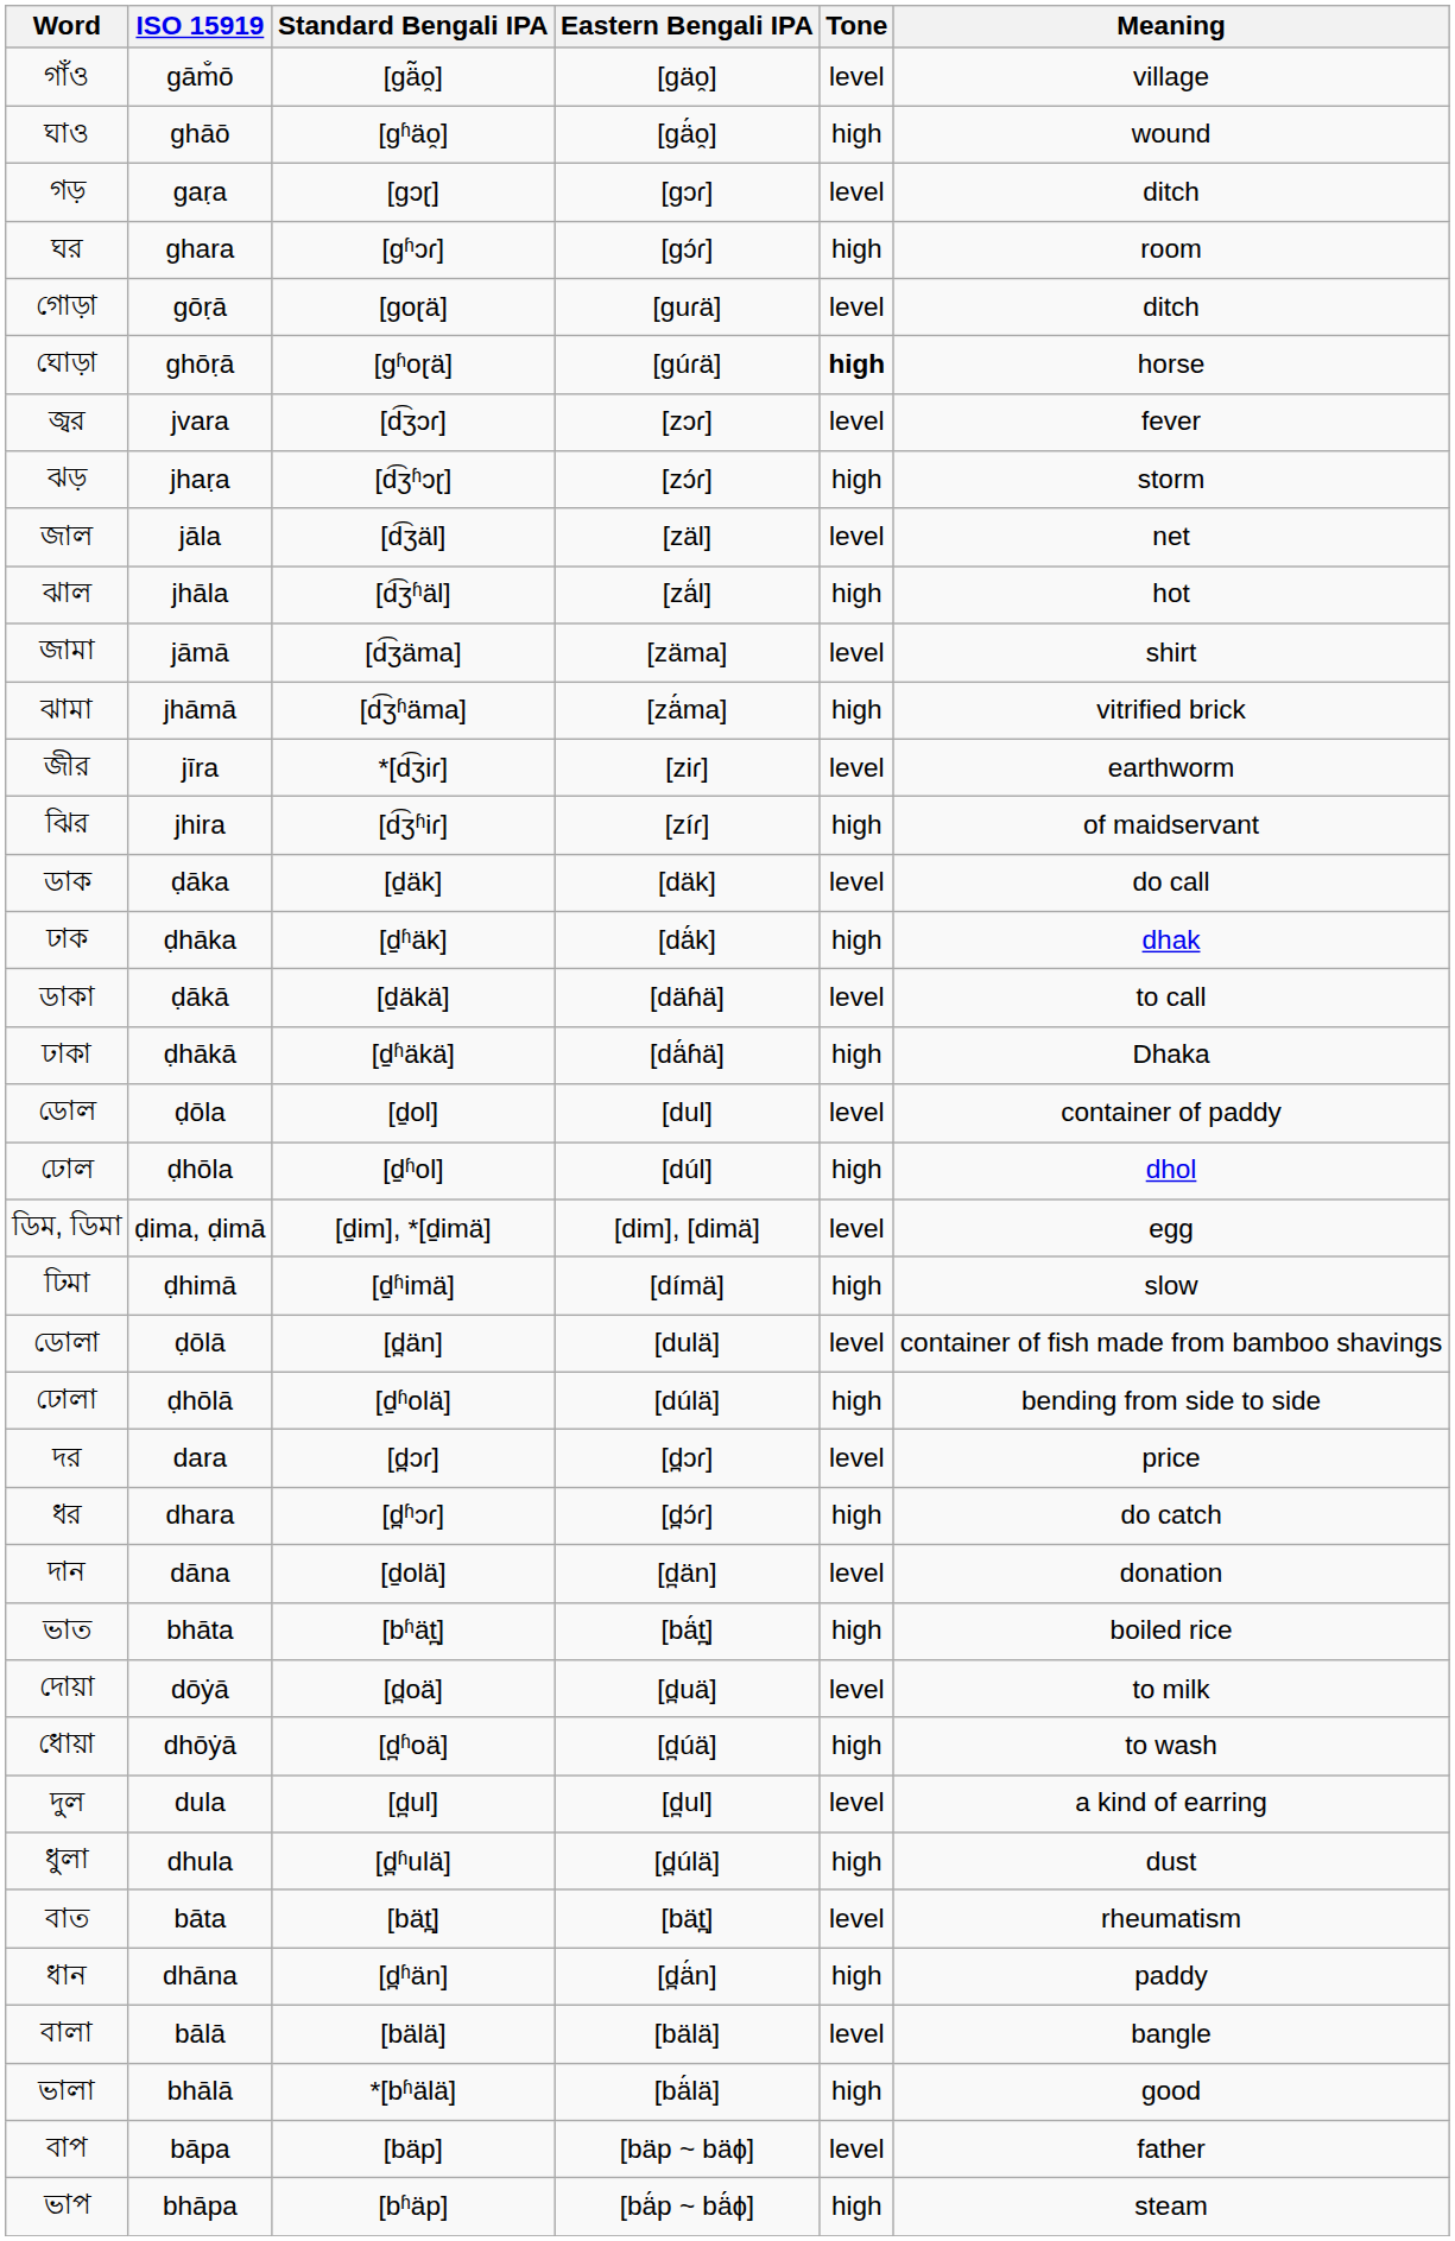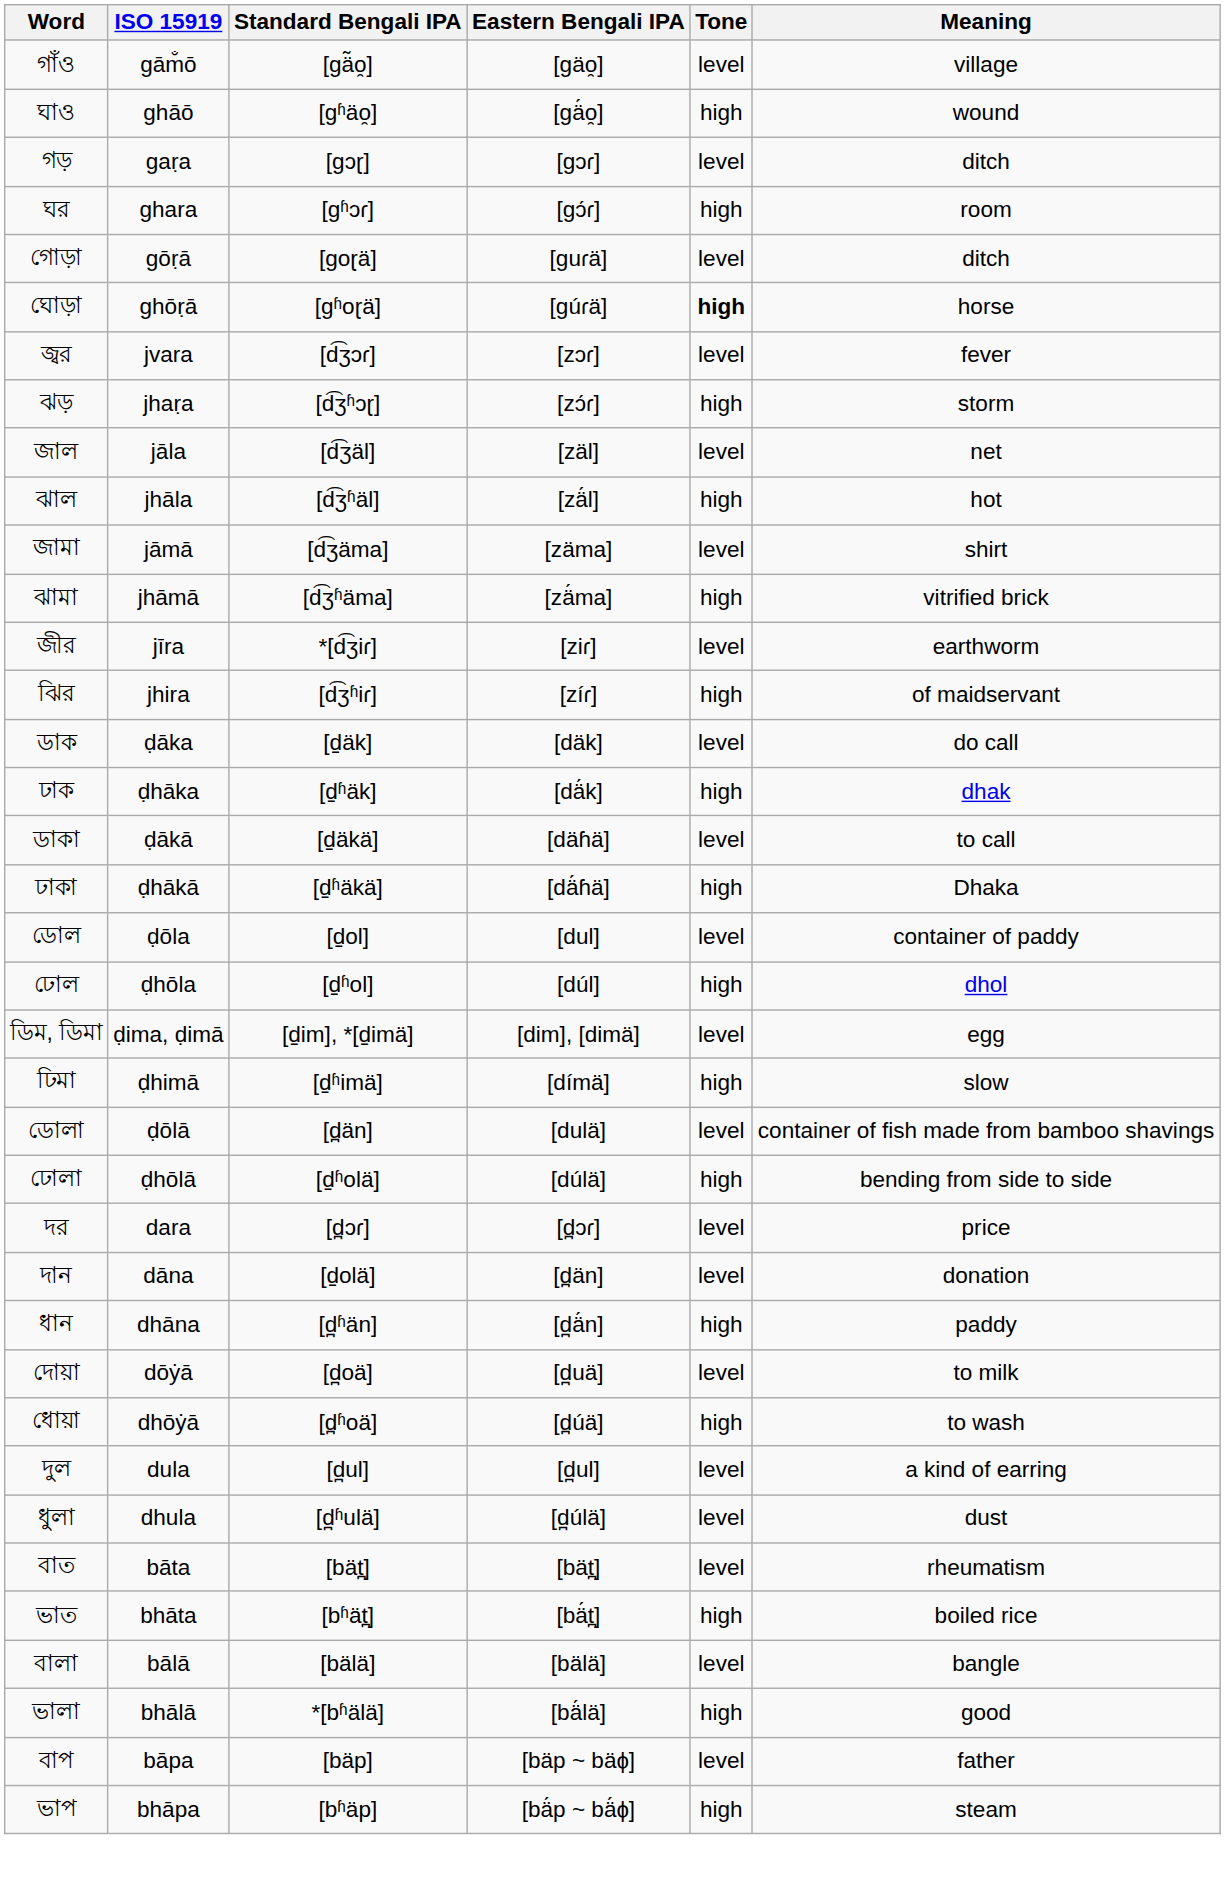 <table class="wikitable" style="text-align:center;">
 <tr>
 <th>Word</th>
 <th><a href='#'>ISO 15919</a></th>
 <th>Standard Bengali IPA</th>
 <th>Eastern Bengali IPA</th>
 <th>Tone</th>
 <th>Meaning</th>
 </tr>
 <tr>
 <td>গাঁও</td>
 <td>gām̐ō</td>
 <td>[gä̃o̯]</td>
 <td>[gäo̯]</td>
 <td>level</td>
 <td>village</td>
 </tr>
 <tr>
 <td>ঘাও</td>
 <td>ghāō</td>
 <td>[gʱäo̯]</td>
 <td>[gä́o̯]</td>
 <td>high</td>
 <td>wound</td>
 </tr>
 <tr>
 <td>গড়</td>
 <td>gaṛa</td>
 <td>[gɔɽ]</td>
 <td>[gɔɾ]</td>
 <td>level</td>
 <td>ditch</td>
 </tr>
 <tr>
 <td>ঘর</td>
 <td>ghara</td>
 <td>[gʱɔɾ]</td>
 <td>[gɔ́ɾ]</td>
 <td>high</td>
 <td>room</td>
 </tr>
 <tr>
 <td>গোড়া</td>
 <td>gōṛā</td>
 <td>[goɽä]</td>
 <td>[guɾä]</td>
 <td>level</td>
 <td>ditch</td>
 </tr>
 <tr>
 <td>ঘোড়া</td>
 <td>ghōṛā</td>
 <td>[gʱoɽä]</td>
 <td>[gúɾä]</td>
 <td><strong>high</strong></td>
 <td>horse</td>
 </tr>
 <tr>
 <td>জ্বর</td>
 <td>jvara</td>
 <td>[d͡ʒɔɾ]</td>
 <td>[zɔɾ]</td>
 <td>level</td>
 <td>fever</td>
 </tr>
 <tr>
 <td>ঝড়</td>
 <td>jhaṛa</td>
 <td>[d͡ʒʱɔɽ]</td>
 <td>[zɔ́ɾ]</td>
 <td>high</td>
 <td>storm</td>
 </tr>
 <tr>
 <td>জাল</td>
 <td>jāla</td>
 <td>[d͡ʒäl]</td>
 <td>[zäl]</td>
 <td>level</td>
 <td>net</td>
 </tr>
 <tr>
 <td>ঝাল</td>
 <td>jhāla</td>
 <td>[d͡ʒʱäl]</td>
 <td>[zä́l]</td>
 <td>high</td>
 <td>hot</td>
 </tr>
 <tr>
 <td>জামা</td>
 <td>jāmā</td>
 <td>[d͡ʒäma]</td>
 <td>[zäma]</td>
 <td>level</td>
 <td>shirt</td>
 </tr>
 <tr>
 <td>ঝামা</td>
 <td>jhāmā</td>
 <td>[d͡ʒʱäma]</td>
 <td>[zä́ma]</td>
 <td>high</td>
 <td>vitrified brick</td>
 </tr>
 <tr>
 <td>জীর</td>
 <td>jīra</td>
 <td>*[d͡ʒiɾ]</td>
 <td>[ziɾ]</td>
 <td>level</td>
 <td>earthworm</td>
 </tr>
 <tr>
 <td>ঝির</td>
 <td>jhira</td>
 <td>[d͡ʒʱiɾ]</td>
 <td>[zíɾ]</td>
 <td>high</td>
 <td>of maidservant</td>
 </tr>
 <tr>
 <td>ডাক</td>
 <td>ḍāka</td>
 <td>[d̠äk]</td>
 <td>[däk]</td>
 <td>level</td>
 <td>do call</td>
 </tr>
 <tr>
 <td>ঢাক</td>
 <td>ḍhāka</td>
 <td>[d̠ʱäk]</td>
 <td>[dä́k]</td>
 <td>high</td>
 <td><a href='#'>dhak</a></td>
 </tr>
 <tr>
 <td>ডাকা</td>
 <td>ḍākā</td>
 <td>[d̠äkä]</td>
 <td>[däɦä]</td>
 <td>level</td>
 <td>to call</td>
 </tr>
 <tr>
 <td>ঢাকা</td>
 <td>ḍhākā</td>
 <td>[d̠ʱäkä]</td>
 <td>[dä́ɦä]</td>
 <td>high</td>
 <td>Dhaka</td>
 </tr>
 <tr>
 <td>ডোল</td>
 <td>ḍōla</td>
 <td>[d̠ol]</td>
 <td>[dul]</td>
 <td>level</td>
 <td>container of paddy</td>
 </tr>
 <tr>
 <td>ঢোল</td>
 <td>ḍhōla</td>
 <td>[d̠ʱol]</td>
 <td>[dúl]</td>
 <td>high</td>
 <td><a href='#'>dhol</a></td>
 </tr>
 <tr>
 <td>ডিম, ডিমা</td>
 <td>ḍima, ḍimā</td>
 <td>[d̠im], *[d̠imä]</td>
 <td>[dim], [dimä]</td>
 <td>level</td>
 <td>egg</td>
 </tr>
 <tr>
 <td>ঢিমা</td>
 <td>ḍhimā</td>
 <td>[d̠ʱimä]</td>
 <td>[dímä]</td>
 <td>high</td>
 <td>slow</td>
 </tr>
 <tr>
 <td>ডোলা</td>
 <td>ḍōlā</td>
 <td>[d̪än]</td>
 <td>[dulä]</td>
 <td>level</td>
 <td>container of fish made from bamboo shavings</td>
 </tr>
 <tr>
 <td>ঢোলা</td>
 <td>ḍhōlā</td>
 <td>[d̠ʱolä]</td>
 <td>[dúlä]</td>
 <td>high</td>
 <td>bending from side to side</td>
 </tr>
 <tr>
 <td>দর</td>
 <td>dara</td>
 <td>[d̪ɔɾ]</td>
 <td>[d̪ɔɾ]</td>
 <td>level</td>
 <td>price</td>
 </tr>
 <tr>
-<td>ধর</td>
-<td>dhara</td>
-<td>[d̪ʱɔɾ]</td>
-<td>[d̪ɔ́ɾ]</td>
-<td>high</td>
-<td>do catch</td>
-</tr>
-<tr>
 <td>দান</td>
 <td>dāna</td>
 <td>[d̠olä]</td>
 <td>[d̪än]</td>
 <td>level</td>
 <td>donation</td>
 </tr>
 <tr>
-<td>ভাত</td>
-<td>bhāta</td>
-<td>[bʱät̪]</td>
-<td>[bä́t̪]</td>
+<td>ধান</td>
+<td>dhāna</td>
+<td>[d̪ʱän]</td>
+<td>[d̪ä́n]</td>
 <td>high</td>
-<td>boiled rice</td>
+<td>paddy</td>
 </tr>
 <tr>
 <td>দোয়া</td>
 <td>dōẏā</td>
 <td>[d̪oä]</td>
 <td>[d̪uä]</td>
 <td>level</td>
 <td>to milk</td>
 </tr>
 <tr>
 <td>ধোয়া</td>
 <td>dhōẏā</td>
 <td>[d̪ʱoä]</td>
 <td>[d̪úä]</td>
 <td>high</td>
 <td>to wash</td>
 </tr>
 <tr>
 <td>দুল</td>
 <td>dula</td>
 <td>[d̪ul]</td>
 <td>[d̪ul]</td>
 <td>level</td>
 <td>a kind of earring</td>
 </tr>
 <tr>
 <td>ধুলা</td>
 <td>dhula</td>
 <td>[d̪ʱulä]</td>
 <td>[d̪úlä]</td>
-<td>high</td>
+<td>level</td>
 <td>dust</td>
 </tr>
 <tr>
 <td>বাত</td>
 <td>bāta</td>
 <td>[bät̪]</td>
 <td>[bät̪]</td>
 <td>level</td>
 <td>rheumatism</td>
 </tr>
 <tr>
-<td>ধান</td>
-<td>dhāna</td>
-<td>[d̪ʱän]</td>
-<td>[d̪ä́n]</td>
+<td>ভাত</td>
+<td>bhāta</td>
+<td>[bʱät̪]</td>
+<td>[bä́t̪]</td>
 <td>high</td>
-<td>paddy</td>
+<td>boiled rice</td>
 </tr>
 <tr>
 <td>বালা</td>
 <td>bālā</td>
 <td>[bälä]</td>
 <td>[bälä]</td>
 <td>level</td>
 <td>bangle</td>
 </tr>
 <tr>
 <td>ভালা</td>
 <td>bhālā</td>
 <td>*[bʱälä]</td>
 <td>[bä́lä]</td>
 <td>high</td>
 <td>good</td>
 </tr>
 <tr>
 <td>বাপ</td>
 <td>bāpa</td>
 <td>[bäp]</td>
 <td>[bäp ~ bäɸ]</td>
 <td>level</td>
 <td>father</td>
 </tr>
 <tr>
 <td>ভাপ</td>
 <td>bhāpa</td>
 <td>[bʱäp]</td>
 <td>[bä́p ~ bä́ɸ]</td>
 <td>high</td>
 <td>steam</td>
 </tr>
 </table>
